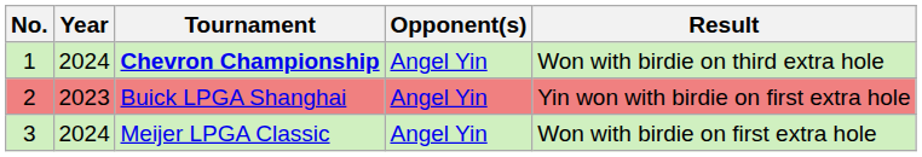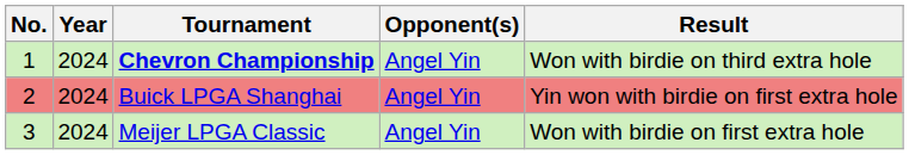 <table class="wikitable" style="font-size:95%;">
 <tr>
 <th>No.</th>
 <th>Year</th>
 <th>Tournament</th>
 <th>Opponent(s)</th>
 <th>Result</th>
 </tr>
 <tr style="background:#D0F0C0;">
 <td align=center>1</td>
 <td align=center>2024</td>
 <td><strong><a href='#'>Chevron Championship</a></strong></td>
 <td> <a href='#'>Angel Yin</a></td>
 <td>Won with birdie on third extra hole</td>
 </tr>
 <tr style="background:#F08080;">
 <td align=center>2</td>
-<td align=center>2023</td>
+<td align=center>2024</td>
 <td><a href='#'>Buick LPGA Shanghai</a></td>
 <td> <a href='#'>Angel Yin</a></td>
 <td>Yin won with birdie on first extra hole</td>
 </tr>
 <tr style="background:#D0F0C0;">
 <td align=center>3</td>
 <td align=center>2024</td>
 <td><a href='#'>Meijer LPGA Classic</a></td>
 <td> <a href='#'>Angel Yin</a></td>
 <td>Won with birdie on first extra hole</td>
 </tr>
 </table>
